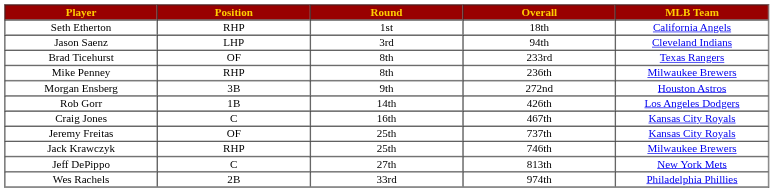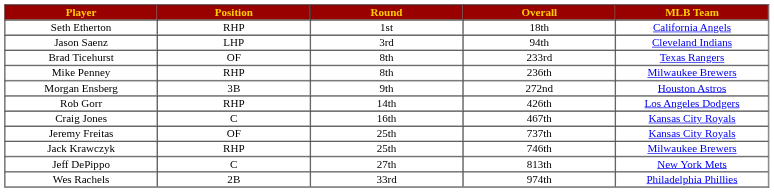 <table cellpadding="1" border="1" cellspacing="0" style="width:70%;">
 <tr>
 <th style="background:#990000; width:20%;color:#FFCC00;">Player</th>
 <th style="background:#990000; width:20%;color:#FFCC00;">Position</th>
 <th style="background:#990000; width:20%;color:#FFCC00;">Round</th>
 <th style="background:#990000; width:20%;color:#FFCC00;">Overall</th>
 <th style="background:#990000; width:20%;color:#FFCC00;">MLB Team</th>
 </tr>
 <tr style="text-align:center;">
 <td>Seth Etherton</td>
 <td>RHP</td>
 <td>1st</td>
 <td>18th</td>
 <td><a href='#'>California Angels</a></td>
 </tr>
 <tr style="text-align:center;">
 <td>Jason Saenz</td>
 <td>LHP</td>
 <td>3rd</td>
 <td>94th</td>
 <td><a href='#'>Cleveland Indians</a></td>
 </tr>
 <tr style="text-align:center;">
 <td>Brad Ticehurst</td>
 <td>OF</td>
 <td>8th</td>
 <td>233rd</td>
 <td><a href='#'>Texas Rangers</a></td>
 </tr>
 <tr style="text-align:center;">
 <td>Mike Penney</td>
 <td>RHP</td>
 <td>8th</td>
 <td>236th</td>
 <td><a href='#'>Milwaukee Brewers</a></td>
 </tr>
 <tr style="text-align:center;">
 <td>Morgan Ensberg</td>
 <td>3B</td>
 <td>9th</td>
 <td>272nd</td>
 <td><a href='#'>Houston Astros</a></td>
 </tr>
 <tr style="text-align:center;">
 <td>Rob Gorr</td>
-<td>1B</td>
+<td>RHP</td>
 <td>14th</td>
 <td>426th</td>
 <td><a href='#'>Los Angeles Dodgers</a></td>
 </tr>
 <tr style="text-align:center;">
 <td>Craig Jones</td>
 <td>C</td>
 <td>16th</td>
 <td>467th</td>
 <td><a href='#'>Kansas City Royals</a></td>
 </tr>
 <tr style="text-align:center;">
 <td>Jeremy Freitas</td>
 <td>OF</td>
 <td>25th</td>
 <td>737th</td>
 <td><a href='#'>Kansas City Royals</a></td>
 </tr>
 <tr style="text-align:center;">
 <td>Jack Krawczyk</td>
 <td>RHP</td>
 <td>25th</td>
 <td>746th</td>
 <td><a href='#'>Milwaukee Brewers</a></td>
 </tr>
 <tr style="text-align:center;">
 <td>Jeff DePippo</td>
 <td>C</td>
 <td>27th</td>
 <td>813th</td>
 <td><a href='#'>New York Mets</a></td>
 </tr>
 <tr style="text-align:center;">
 <td>Wes Rachels</td>
 <td>2B</td>
 <td>33rd</td>
 <td>974th</td>
 <td><a href='#'>Philadelphia Phillies</a></td>
 </tr>
 </table>
